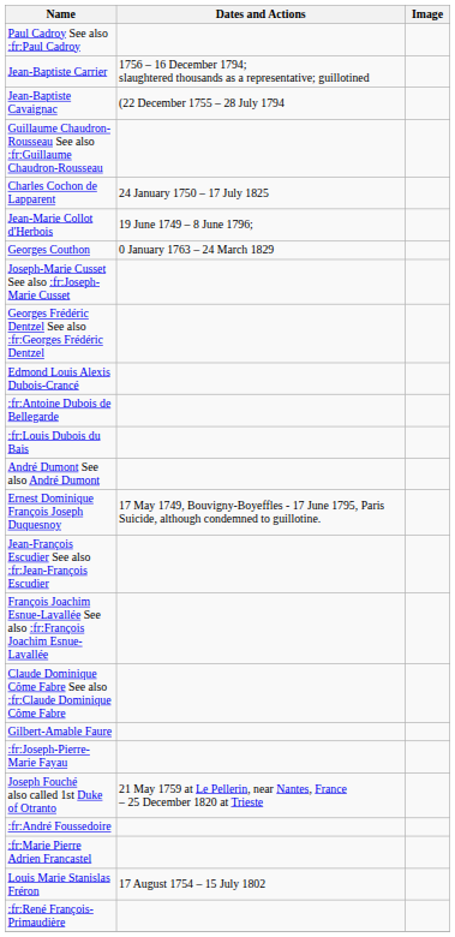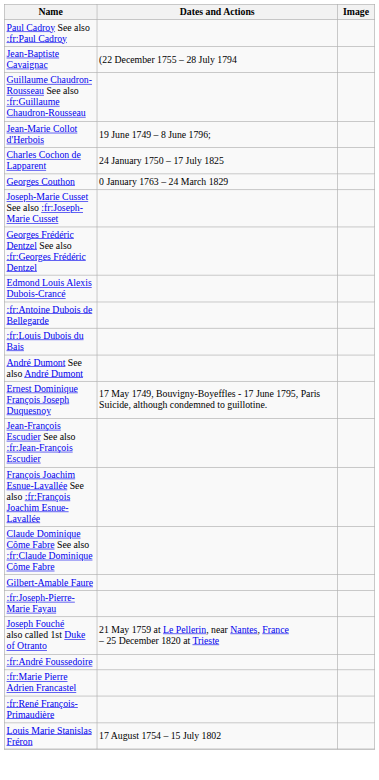 <table class="sortable wikitable">
 <tr>
 <th scope="col" width=25%>Name</th>
 <th scope="col" width=65%>Dates and Actions</th>
 <th scope="col"  class="unsortable">Image</th>
 </tr>
 <tr>
 <td><a href='#'>Paul Cadroy</a> See also <a href='#'>:fr:Paul Cadroy</a></td>
 <td></td>
-<td></td>
-</tr>
-<tr>
-<td><a href='#'>Jean-Baptiste Carrier</a></td>
-<td>1756 – 16 December 1794; <br>slaughtered thousands as a representative; guillotined</td>
 <td></td>
 </tr>
 <tr>
 <td><a href='#'>Jean-Baptiste Cavaignac</a></td>
 <td>(22 December 1755 – 28 July 1794<br></td>
 <td></td>
 </tr>
 <tr>
 <td><a href='#'>Guillaume Chaudron-Rousseau</a> See also <a href='#'>:fr:Guillaume Chaudron-Rousseau</a></td>
 <td></td>
 <td></td>
 </tr>
 <tr>
-<td><a href='#'>Charles Cochon de Lapparent</a></td>
-<td>24 January 1750 – 17 July 1825</td>
+<td><a href='#'>Jean-Marie Collot d'Herbois</a></td>
+<td>19 June 1749 – 8 June 1796; </td>
 <td></td>
 </tr>
 <tr>
-<td><a href='#'>Jean-Marie Collot d'Herbois</a></td>
-<td>19 June 1749 – 8 June 1796; </td>
+<td><a href='#'>Charles Cochon de Lapparent</a></td>
+<td>24 January 1750 – 17 July 1825</td>
 <td></td>
 </tr>
 <tr>
 <td><a href='#'>Georges Couthon</a></td>
 <td>0 January 1763 – 24 March 1829</td>
 <td></td>
 </tr>
 <tr>
 <td><a href='#'>Joseph-Marie Cusset</a> See also <a href='#'>:fr:Joseph-Marie Cusset</a></td>
 <td></td>
 <td></td>
 </tr>
 <tr>
 <td><a href='#'>Georges Frédéric Dentzel</a> See also <a href='#'>:fr:Georges Frédéric Dentzel</a></td>
 <td></td>
 <td></td>
 </tr>
 <tr>
 <td><a href='#'>Edmond Louis Alexis Dubois-Crancé</a></td>
 <td></td>
 <td></td>
 </tr>
 <tr>
 <td><a href='#'>:fr:Antoine Dubois de Bellegarde</a></td>
 <td></td>
 <td></td>
 </tr>
 <tr>
 <td><a href='#'>:fr:Louis Dubois du Bais</a></td>
 <td></td>
 <td></td>
 </tr>
 <tr>
 <td><a href='#'>André Dumont</a> See also <a href='#'>André Dumont</a></td>
 <td></td>
 <td></td>
 </tr>
 <tr>
 <td><a href='#'>Ernest Dominique François Joseph Duquesnoy</a></td>
 <td>17 May 1749, Bouvigny-Boyeffles - 17 June 1795, Paris<br>Suicide, although condemned to guillotine.</td>
 <td></td>
 </tr>
 <tr>
 <td><a href='#'>Jean-François Escudier</a> See also <a href='#'>:fr:Jean-François Escudier</a></td>
 <td></td>
 <td></td>
 </tr>
 <tr>
 <td><a href='#'>François Joachim Esnue-Lavallée</a> See also <a href='#'>:fr:François Joachim Esnue-Lavallée</a></td>
 <td></td>
 <td></td>
 </tr>
 <tr>
 <td><a href='#'>Claude Dominique Côme Fabre</a> See also <a href='#'>:fr:Claude Dominique Côme Fabre</a></td>
 <td></td>
 <td></td>
 </tr>
 <tr>
 <td><a href='#'>Gilbert-Amable Faure</a></td>
 <td></td>
 <td></td>
 </tr>
 <tr>
 <td><a href='#'>:fr:Joseph-Pierre-Marie Fayau</a></td>
 <td></td>
 <td></td>
 </tr>
 <tr>
 <td><a href='#'>Joseph Fouché</a><br>also called 1st <a href='#'>Duke of Otranto</a></td>
 <td>21 May 1759 at <a href='#'>Le Pellerin</a>, near <a href='#'>Nantes</a>, <a href='#'>France</a> <br>– 25 December 1820 at <a href='#'>Trieste</a></td>
 <td></td>
 </tr>
 <tr>
 <td><a href='#'>:fr:André Foussedoire</a></td>
 <td></td>
 <td></td>
 </tr>
 <tr>
 <td><a href='#'>:fr:Marie Pierre Adrien Francastel</a></td>
 <td></td>
 <td></td>
 </tr>
 <tr>
+<td><a href='#'>:fr:René François-Primaudière</a></td>
+<td></td>
+<td></td>
+</tr>
+<tr>
 <td><a href='#'>Louis Marie Stanislas Fréron</a></td>
 <td>17 August 1754 – 15 July 1802</td>
 <td></td>
 </tr>
 <tr>
-<td><a href='#'>:fr:René François-Primaudière</a></td>
-<td></td>
-<td></td>
-</tr>
-<tr>
 </tr>
 </table>
